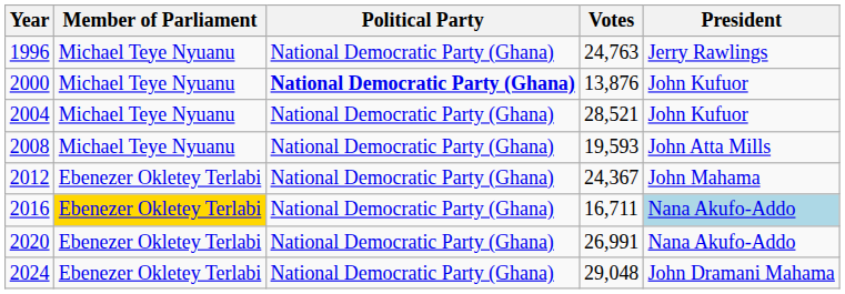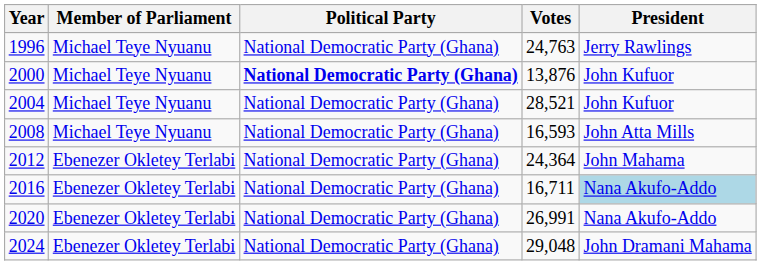 <table class="wikitable">
 <tr>
 <th>Year</th>
 <th>Member of Parliament</th>
 <th>Political Party</th>
 <th>Votes</th>
 <th>President</th>
 </tr>
 <tr>
 <td><a href='#'>1996</a></td>
 <td><a href='#'>Michael Teye Nyuanu</a></td>
 <td><a href='#'>National Democratic Party (Ghana)</a></td>
 <td>24,763</td>
 <td><a href='#'>Jerry Rawlings</a></td>
 </tr>
 <tr>
 <td><a href='#'>2000</a></td>
 <td><a href='#'>Michael Teye Nyuanu</a></td>
 <td><strong><a href='#'>National Democratic Party (Ghana)</a></strong></td>
 <td>13,876</td>
 <td><a href='#'>John Kufuor</a></td>
 </tr>
 <tr>
 <td><a href='#'>2004</a></td>
 <td><a href='#'>Michael Teye Nyuanu</a></td>
 <td><a href='#'>National Democratic Party (Ghana)</a></td>
 <td>28,521</td>
 <td><a href='#'>John Kufuor</a></td>
 </tr>
 <tr>
 <td><a href='#'>2008</a></td>
 <td><a href='#'>Michael Teye Nyuanu</a></td>
 <td><a href='#'>National Democratic Party (Ghana)</a></td>
-<td>19,593</td>
+<td>16,593</td>
 <td><a href='#'>John Atta Mills</a></td>
 </tr>
 <tr>
 <td><a href='#'>2012</a></td>
 <td><a href='#'>Ebenezer Okletey Terlabi</a></td>
 <td><a href='#'>National Democratic Party (Ghana)</a></td>
-<td>24,367</td>
+<td>24,364</td>
 <td><a href='#'>John Mahama</a></td>
 </tr>
 <tr>
 <td><a href='#'>2016</a></td>
-<td style="background: gold;"><a href='#'>Ebenezer Okletey Terlabi</a></td>
+<td><a href='#'>Ebenezer Okletey Terlabi</a></td>
 <td><a href='#'>National Democratic Party (Ghana)</a></td>
 <td>16,711</td>
 <td style="background: lightblue;"><a href='#'>Nana Akufo-Addo</a></td>
 </tr>
 <tr>
 <td><a href='#'>2020</a></td>
 <td><a href='#'>Ebenezer Okletey Terlabi</a></td>
 <td><a href='#'>National Democratic Party (Ghana)</a></td>
 <td>26,991</td>
 <td><a href='#'>Nana Akufo-Addo</a></td>
 </tr>
 <tr>
 <td><a href='#'>2024</a></td>
 <td><a href='#'>Ebenezer Okletey Terlabi</a></td>
 <td><a href='#'>National Democratic Party (Ghana)</a></td>
 <td>29,048</td>
 <td><a href='#'>John Dramani Mahama</a></td>
 </tr>
 </table>
